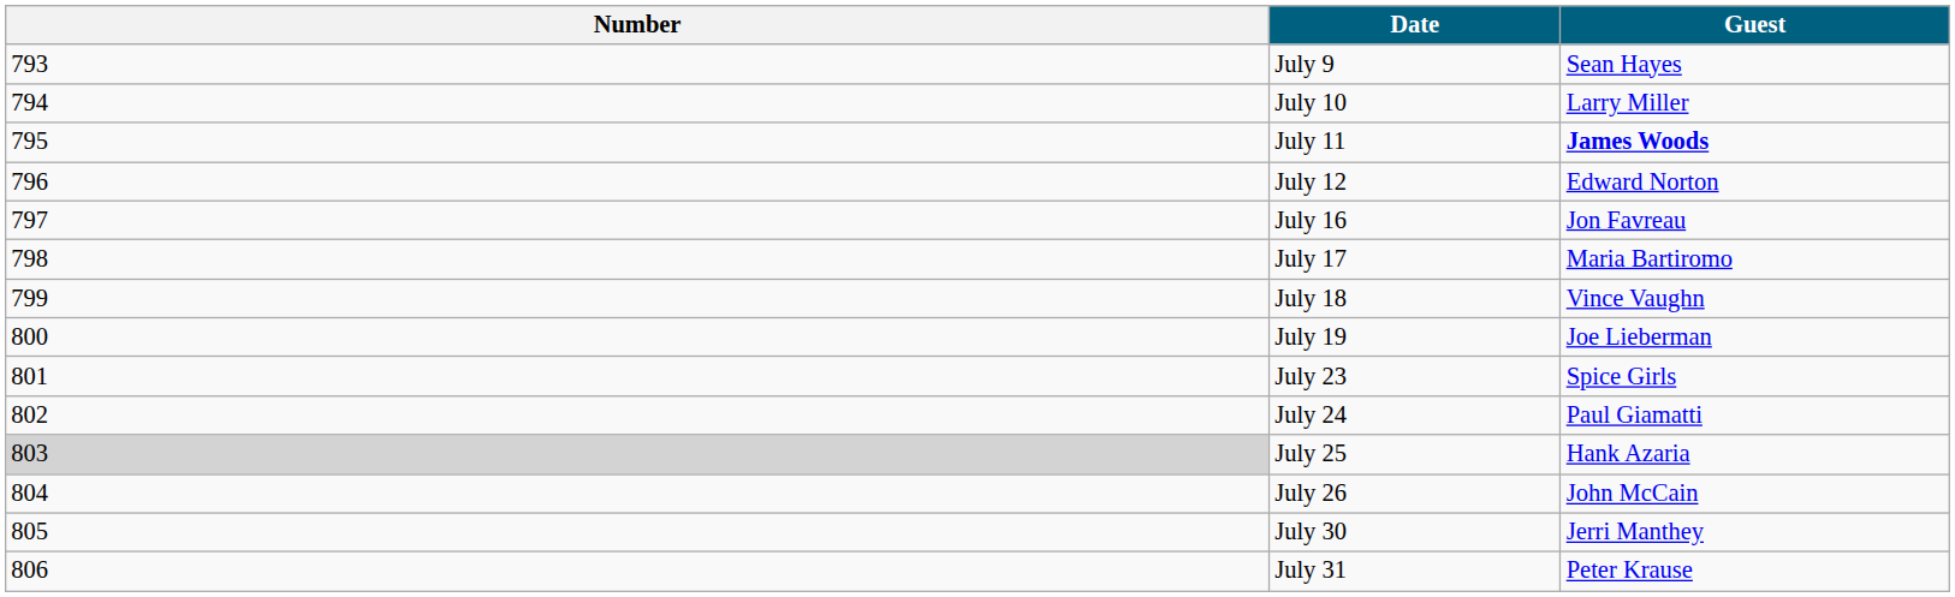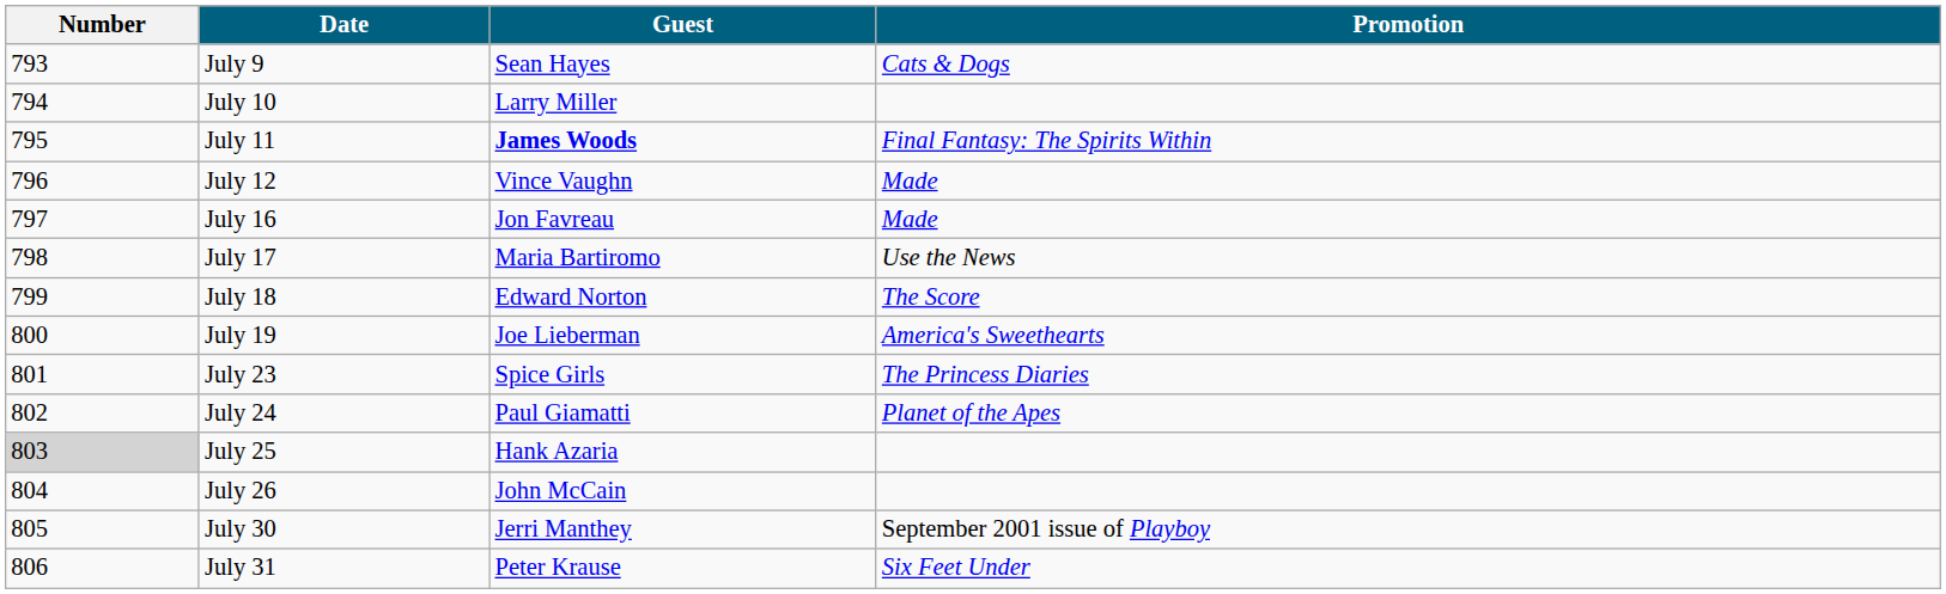 <table class="wikitable" width="100%">
 <tr bgcolor="#CCCCCC">
 <th>Number</th>
 <th width="15%" style="background:#006080; color:#FFFFFF">Date</th>
 <th width="20%" style="background:#006080; color:#FFFFFF">Guest</th>
+<th width="55%" style="background:#006080; color:#FFFFFF">Promotion</th>
 </tr>
 <tr>
 <td>793</td>
 <td>July 9</td>
 <td><a href='#'>Sean Hayes</a></td>
+<td><em><a href='#'>Cats & Dogs</a></em></td>
 </tr>
 <tr>
 <td>794</td>
 <td>July 10</td>
 <td><a href='#'>Larry Miller</a></td>
+<td></td>
 </tr>
 <tr>
 <td>795</td>
 <td>July 11</td>
 <td><strong><a href='#'>James Woods</a></strong></td>
+<td><em><a href='#'>Final Fantasy: The Spirits Within</a></em></td>
 </tr>
 <tr>
 <td>796</td>
 <td>July 12</td>
-<td><a href='#'>Edward Norton</a></td>
+<td><a href='#'>Vince Vaughn</a></td>
+<td><em><a href='#'>Made</a></em></td>
 </tr>
 <tr>
 <td>797</td>
 <td>July 16</td>
 <td><a href='#'>Jon Favreau</a></td>
+<td><em><a href='#'>Made</a></em></td>
 </tr>
 <tr>
 <td>798</td>
 <td>July 17</td>
 <td><a href='#'>Maria Bartiromo</a></td>
+<td><em>Use the News</em></td>
 </tr>
 <tr>
 <td>799</td>
 <td>July 18</td>
-<td><a href='#'>Vince Vaughn</a></td>
+<td><a href='#'>Edward Norton</a></td>
+<td><em><a href='#'>The Score</a></em></td>
 </tr>
 <tr>
 <td>800</td>
 <td>July 19</td>
 <td><a href='#'>Joe Lieberman</a></td>
+<td><em><a href='#'>America's Sweethearts</a></em></td>
 </tr>
 <tr>
 <td>801</td>
 <td>July 23</td>
 <td><a href='#'>Spice Girls</a></td>
+<td><em><a href='#'>The Princess Diaries</a></em></td>
 </tr>
 <tr>
 <td>802</td>
 <td>July 24</td>
 <td><a href='#'>Paul Giamatti</a></td>
+<td><em><a href='#'>Planet of the Apes</a></em></td>
 </tr>
 <tr>
 <td style="background: lightgrey;">803</td>
 <td>July 25</td>
 <td><a href='#'>Hank Azaria</a></td>
+<td></td>
 </tr>
 <tr>
 <td>804</td>
 <td>July 26</td>
 <td><a href='#'>John McCain</a></td>
+<td></td>
 </tr>
 <tr>
 <td>805</td>
 <td>July 30</td>
 <td><a href='#'>Jerri Manthey</a></td>
+<td>September 2001 issue of <em><a href='#'>Playboy</a></em></td>
 </tr>
 <tr>
 <td>806</td>
 <td>July 31</td>
 <td><a href='#'>Peter Krause</a></td>
+<td><em><a href='#'>Six Feet Under</a></em></td>
 </tr>
 </table>
